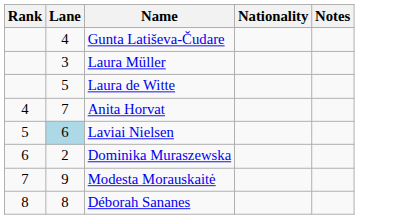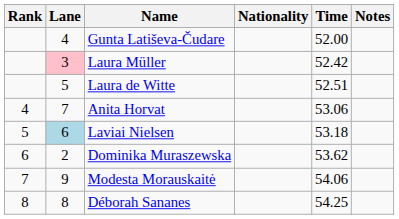 <table class="wikitable sortable" style="text-align:center">
 <tr>
 <th>Rank</th>
 <th>Lane</th>
 <th>Name</th>
 <th>Nationality</th>
+<th>Time</th>
 <th>Notes</th>
 </tr>
 <tr>
 <td></td>
 <td>4</td>
 <td align=left><a href='#'>Gunta Latiševa-Čudare</a></td>
 <td align=left></td>
+<td>52.00</td>
 <td></td>
 </tr>
 <tr>
 <td></td>
-<td>3</td>
+<td style="background: pink;">3</td>
 <td align=left><a href='#'>Laura Müller</a></td>
 <td align=left></td>
+<td>52.42</td>
 <td></td>
 </tr>
 <tr>
 <td></td>
 <td>5</td>
 <td align=left><a href='#'>Laura de Witte</a></td>
 <td align=left></td>
+<td>52.51</td>
 <td></td>
 </tr>
 <tr>
 <td>4</td>
 <td>7</td>
 <td align=left><a href='#'>Anita Horvat</a></td>
 <td align=left></td>
+<td>53.06</td>
 <td></td>
 </tr>
 <tr>
 <td>5</td>
 <td style="background: lightblue;">6</td>
 <td align=left><a href='#'>Laviai Nielsen</a></td>
 <td align=left></td>
+<td>53.18</td>
 <td></td>
 </tr>
 <tr>
 <td>6</td>
 <td>2</td>
 <td align=left><a href='#'>Dominika Muraszewska</a></td>
 <td align=left></td>
+<td>53.62</td>
 <td></td>
 </tr>
 <tr>
 <td>7</td>
 <td>9</td>
 <td align=left><a href='#'>Modesta Morauskaitė</a></td>
 <td align=left></td>
+<td>54.06</td>
 <td></td>
 </tr>
 <tr>
 <td>8</td>
 <td>8</td>
 <td align=left><a href='#'>Déborah Sananes</a></td>
 <td align=left></td>
+<td>54.25</td>
 <td></td>
 </tr>
 </table>
